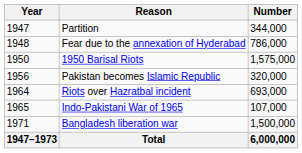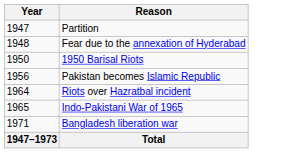 <table class="wikitable sortable mw-collapsible mw-collapsed">
 <tr>
 <th>Year</th>
 <th>Reason</th>
-<th>Number</th>
 </tr>
 <tr>
 <td>1947</td>
 <td>Partition</td>
-<td>344,000</td>
 </tr>
 <tr>
 <td>1948</td>
 <td>Fear due to the <a href='#'>annexation of Hyderabad</a></td>
-<td>786,000</td>
 </tr>
 <tr>
 <td>1950</td>
 <td><a href='#'>1950 Barisal Riots</a></td>
-<td>1,575,000</td>
 </tr>
 <tr>
 <td>1956</td>
 <td>Pakistan becomes <a href='#'>Islamic Republic</a></td>
-<td>320,000</td>
 </tr>
 <tr>
 <td>1964</td>
 <td><a href='#'>Riots</a> over <a href='#'>Hazratbal incident</a></td>
-<td>693,000</td>
 </tr>
 <tr>
 <td>1965</td>
 <td><a href='#'>Indo-Pakistani War of 1965</a></td>
-<td>107,000</td>
 </tr>
 <tr>
 <td>1971</td>
 <td><a href='#'>Bangladesh liberation war</a></td>
-<td>1,500,000</td>
 </tr>
 <tr>
 <th>1947–1973</th>
 <th>Total</th>
-<th>6,000,000</th>
 </tr>
 </table>
